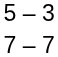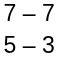 <table style="text-align:center">
 <tr>
 <th width=200></th>
 <th width=100></th>
 <th width=200></th>
 </tr>
 <tr>
 <td align=right><strong></strong></td>
+<td>7 – 7</td>
+<td align=left><strong></strong></td>
+</tr>
+<tr>
+<td align=right><strong></strong></td>
 <td>5 – 3</td>
 <td align=left></td>
 </tr>
-<tr>
-<td align=right><strong></strong></td>
-<td>7 – 7</td>
-<td align=left><strong></strong></td>
-</tr>
 </table>
